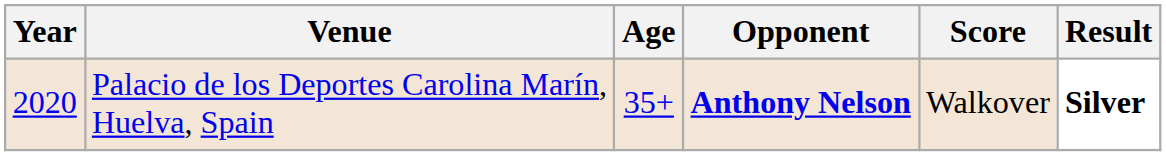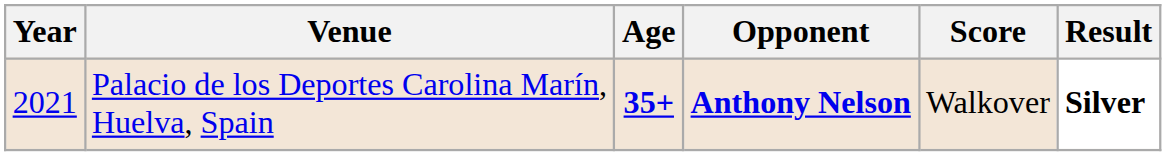 <table class="sortable wikitable" style="font-size: 90%;">
 <tr>
 <th>Year</th>
 <th>Venue</th>
 <th>Age</th>
 <th>Opponent</th>
 <th>Score</th>
 <th>Result</th>
 </tr>
 <tr style="background:#F3E6D7">
-<td align="center"><a href='#'>2020</a></td>
+<td align="center"><a href='#'>2021</a></td>
 <td align="left"><a href='#'>Palacio de los Deportes Carolina Marín</a>,<br><a href='#'>Huelva</a>, <a href='#'>Spain</a></td>
-<td align="center"><a href='#'>35+</a></td>
+<td align="center"><strong><a href='#'>35+</a></strong></td>
 <td align="left"><strong> <a href='#'>Anthony Nelson</a></strong></td>
 <td align="left">Walkover</td>
 <td style="text-align:left; background:white"> <strong>Silver</strong></td>
 </tr>
 </table>
